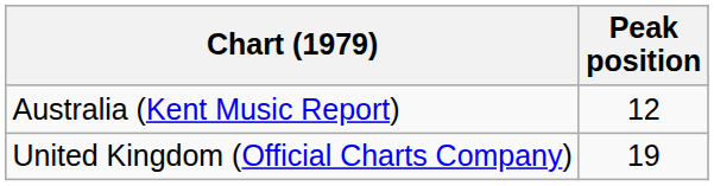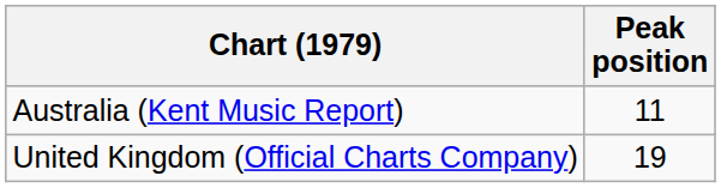 <table class="wikitable">
 <tr>
 <th>Chart (1979)</th>
 <th>Peak<br>position</th>
 </tr>
 <tr>
 <td>Australia (<a href='#'>Kent Music Report</a>)</td>
-<td style="text-align:center;">12</td>
+<td style="text-align:center;">11</td>
 </tr>
 <tr>
 <td>United Kingdom (<a href='#'>Official Charts Company</a>)</td>
 <td style="text-align:center;">19</td>
 </tr>
 </table>
